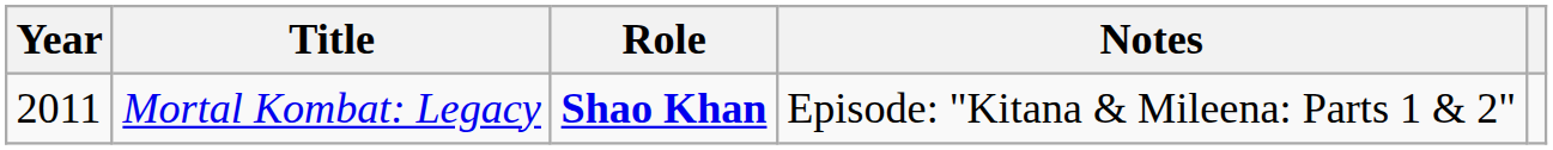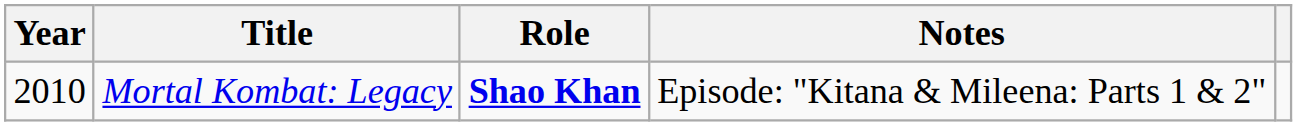 <table class="wikitable">
 <tr>
 <th>Year</th>
 <th>Title</th>
 <th>Role</th>
 <th>Notes</th>
 <th></th>
 </tr>
 <tr>
-<td>2011</td>
+<td>2010</td>
 <td><em><a href='#'>Mortal Kombat: Legacy</a></em></td>
 <td><strong><a href='#'>Shao Khan</a></strong></td>
 <td>Episode: "Kitana & Mileena: Parts 1 & 2"</td>
 <td style="text-align:center;"></td>
 </tr>
 </table>
